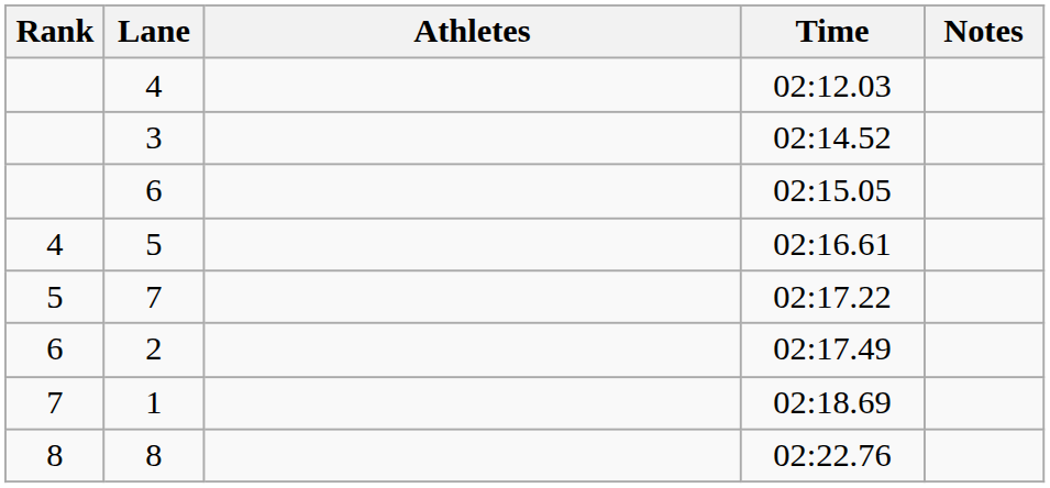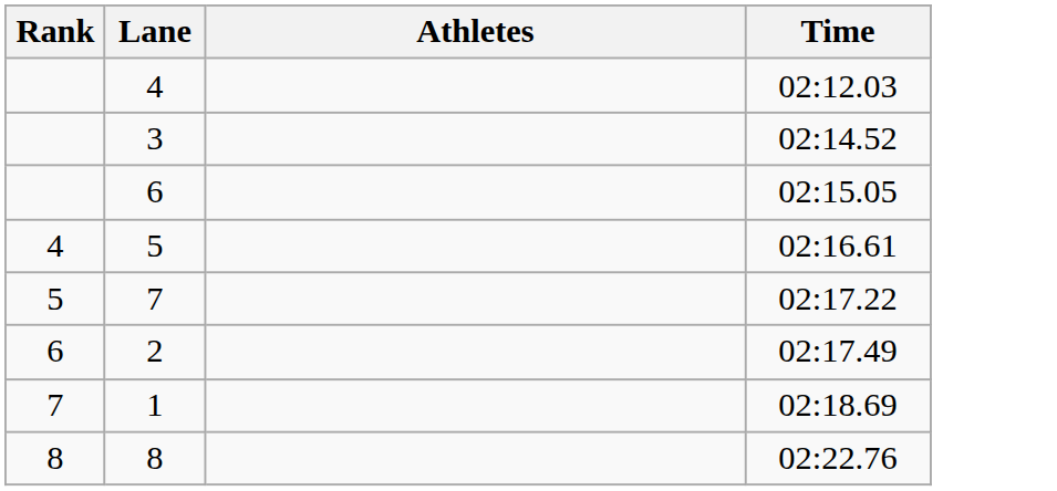 <table class="wikitable sortable" style="text-align:center;">
 <tr>
 <th width=40>Rank</th>
 <th width=40>Lane</th>
 <th width=250>Athletes</th>
 <th width=80>Time</th>
-<th width=50>Notes</th>
 </tr>
 <tr>
 <td></td>
 <td>4</td>
 <td align=left></td>
 <td>02:12.03</td>
-<td></td>
 </tr>
 <tr>
 <td></td>
 <td>3</td>
 <td align=left></td>
 <td>02:14.52</td>
-<td></td>
 </tr>
 <tr>
 <td></td>
 <td>6</td>
 <td align=left></td>
 <td>02:15.05</td>
-<td></td>
 </tr>
 <tr>
 <td>4</td>
 <td>5</td>
 <td align=left></td>
 <td>02:16.61</td>
-<td></td>
 </tr>
 <tr>
 <td>5</td>
 <td>7</td>
 <td align=left></td>
 <td>02:17.22</td>
-<td></td>
 </tr>
 <tr>
 <td>6</td>
 <td>2</td>
 <td align=left></td>
 <td>02:17.49</td>
-<td></td>
 </tr>
 <tr>
 <td>7</td>
 <td>1</td>
 <td align=left></td>
 <td>02:18.69</td>
-<td></td>
 </tr>
 <tr>
 <td>8</td>
 <td>8</td>
 <td align=left></td>
 <td>02:22.76</td>
-<td></td>
 </tr>
 </table>
